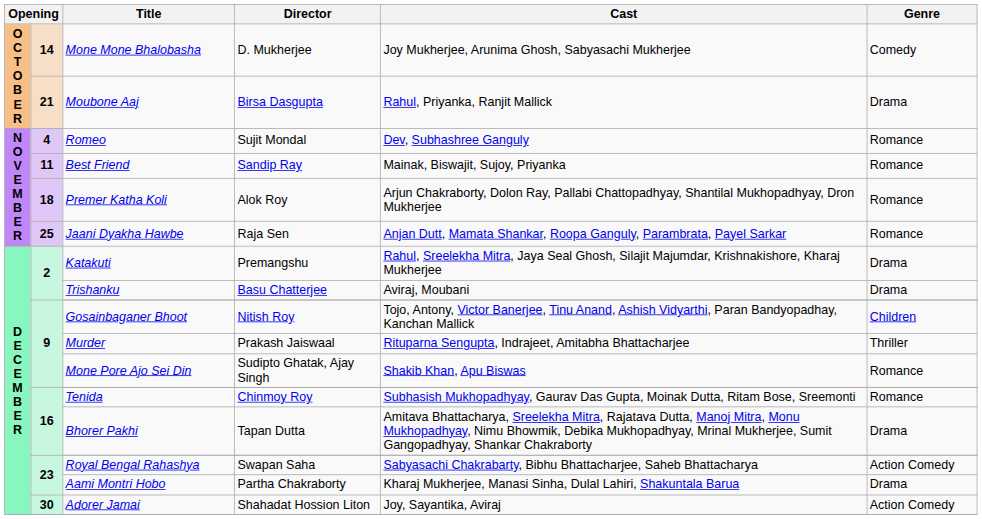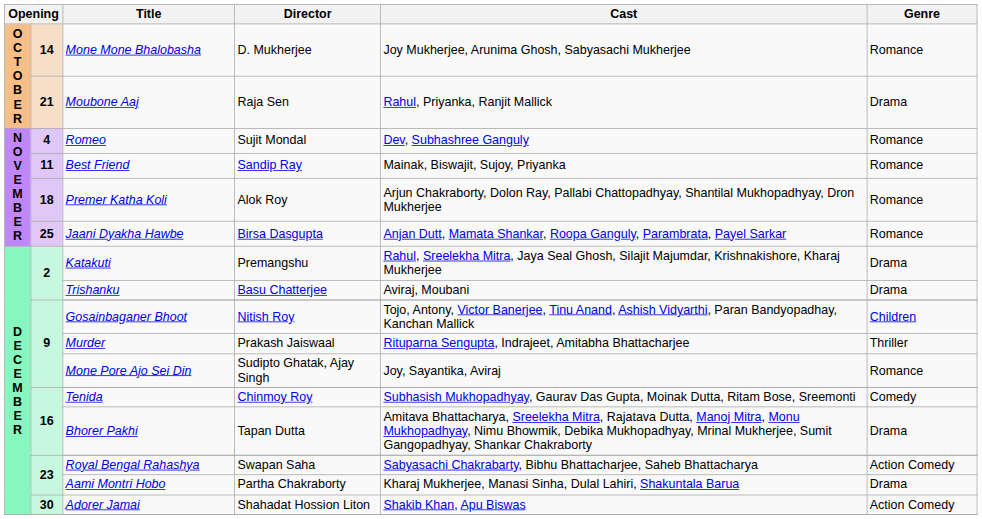 <table class="wikitable sortable">
 <tr>
 <th colspan="2" style="width:6%;">Opening</th>
 <th>Title</th>
 <th style="width:15%;">Director</th>
 <th style="width:50%;">Cast</th>
 <th><strong>Genre</strong></th>
 </tr>
 <tr>
 <th rowspan="2" style="text-align:center; background:#f7bf87">O<br>C<br>T<br>O<br>B<br>E<br>R</th>
 <td rowspan="1" style="text-align:center; background:#f7dfc7"><strong>14</strong></td>
 <td><em><a href='#'>Mone Mone Bhalobasha</a></em></td>
 <td>D. Mukherjee</td>
 <td>Joy Mukherjee, Arunima Ghosh, Sabyasachi Mukherjee</td>
-<td>Comedy</td>
+<td>Romance</td>
 </tr>
 <tr>
 <td rowspan="1" style="text-align:center; background:#f7dfc7"><strong>21</strong></td>
 <td><em><a href='#'>Moubone Aaj</a></em></td>
-<td><a href='#'>Birsa Dasgupta</a></td>
+<td>Raja Sen</td>
 <td><a href='#'>Rahul</a>, Priyanka, Ranjit Mallick</td>
 <td>Drama</td>
 </tr>
 <tr>
 <th rowspan="4" style="text-align:center; background:#bf87f7">N<br>O<br>V<br>E<br>M<br>B<br>E<br>R</th>
 <td rowspan="1" style="text-align:center; background:#dfc7f7"><strong>4</strong></td>
 <td><em><a href='#'>Romeo</a></em></td>
 <td>Sujit Mondal</td>
 <td><a href='#'>Dev</a>, <a href='#'>Subhashree Ganguly</a></td>
 <td>Romance</td>
 </tr>
 <tr>
 <td rowspan="1" style="text-align:center; background:#dfc7f7"><strong>11</strong></td>
 <td><em><a href='#'>Best Friend</a></em></td>
 <td><a href='#'>Sandip Ray</a></td>
 <td>Mainak, Biswajit, Sujoy, Priyanka</td>
 <td>Romance</td>
 </tr>
 <tr>
 <td rowspan="1" style="text-align:center; background:#dfc7f7"><strong>18</strong></td>
 <td><em><a href='#'>Premer Katha Koli</a></em></td>
 <td>Alok Roy</td>
 <td>Arjun Chakraborty, Dolon Ray, Pallabi Chattopadhyay, Shantilal Mukhopadhyay, Dron Mukherjee</td>
 <td>Romance</td>
 </tr>
 <tr>
 <td rowspan="1" style="text-align:center; background:#dfc7f7"><strong>25</strong></td>
 <td><em><a href='#'>Jaani Dyakha Hawbe</a></em></td>
-<td>Raja Sen</td>
+<td><a href='#'>Birsa Dasgupta</a></td>
 <td><a href='#'>Anjan Dutt</a>, <a href='#'>Mamata Shankar</a>, <a href='#'>Roopa Ganguly</a>, <a href='#'>Parambrata</a>, <a href='#'>Payel Sarkar</a></td>
 <td>Romance</td>
 </tr>
 <tr>
 <th rowspan="13" style="text-align:center; background:#87f7bf">D<br>E<br>C<br>E<br>M<br>B<br>E<br>R</th>
 <td rowspan="2" style="text-align:center; background:#c7f7df"><strong>2</strong></td>
 <td><em><a href='#'>Katakuti</a></em></td>
 <td>Premangshu</td>
 <td><a href='#'>Rahul</a>, <a href='#'>Sreelekha Mitra</a>, Jaya Seal Ghosh, Silajit Majumdar, Krishnakishore, Kharaj Mukherjee</td>
 <td>Drama</td>
 </tr>
 <tr>
 <td><em><a href='#'>Trishanku</a></em></td>
 <td><a href='#'>Basu Chatterjee</a></td>
 <td>Aviraj, Moubani</td>
 <td>Drama</td>
 </tr>
 <tr>
 <td rowspan="4" style="text-align:center; background:#c7f7df"><strong>9</strong></td>
 </tr>
 <tr>
 <td><em><a href='#'>Gosainbaganer Bhoot</a></em></td>
 <td><a href='#'>Nitish Roy</a></td>
 <td>Tojo, Antony, <a href='#'>Victor Banerjee</a>, <a href='#'>Tinu Anand</a>, <a href='#'>Ashish Vidyarthi</a>, Paran Bandyopadhay, Kanchan Mallick</td>
 <td><a href='#'>Children</a></td>
 </tr>
 <tr>
 <td><em><a href='#'>Murder</a></em></td>
 <td>Prakash Jaiswaal</td>
 <td><a href='#'>Rituparna Sengupta</a>, Indrajeet, Amitabha Bhattacharjee</td>
 <td>Thriller</td>
 </tr>
 <tr>
 <td><em><a href='#'>Mone Pore Ajo Sei Din</a></em></td>
 <td>Sudipto Ghatak, Ajay Singh</td>
-<td><a href='#'>Shakib Khan</a>, <a href='#'>Apu Biswas</a></td>
+<td>Joy, Sayantika, Aviraj</td>
 <td>Romance</td>
 </tr>
 <tr>
 <td rowspan="3" style="text-align:center; background:#c7f7df"><strong>16</strong></td>
 </tr>
 <tr>
 <td><em><a href='#'>Tenida</a></em></td>
 <td><a href='#'>Chinmoy Roy</a></td>
 <td><a href='#'>Subhasish Mukhopadhyay</a>, Gaurav Das Gupta, Moinak Dutta, Ritam Bose, Sreemonti</td>
-<td>Romance</td>
+<td>Comedy</td>
 </tr>
 <tr>
 <td><em><a href='#'>Bhorer Pakhi</a></em></td>
 <td>Tapan Dutta</td>
 <td>Amitava Bhattacharya, <a href='#'>Sreelekha Mitra</a>, Rajatava Dutta, <a href='#'>Manoj Mitra</a>, <a href='#'>Monu Mukhopadhyay</a>, Nimu Bhowmik, Debika Mukhopadhyay, Mrinal Mukherjee, Sumit Gangopadhyay, Shankar Chakraborty</td>
 <td>Drama</td>
 </tr>
 <tr>
 <td rowspan="3" style="text-align:center; background:#c7f7df"><strong>23</strong></td>
 </tr>
 <tr>
 <td><em><a href='#'>Royal Bengal Rahashya</a></em></td>
 <td>Swapan Saha</td>
 <td><a href='#'>Sabyasachi Chakrabarty</a>, Bibhu Bhattacharjee, Saheb Bhattacharya</td>
 <td>Action Comedy</td>
 </tr>
 <tr>
 <td><em><a href='#'>Aami Montri Hobo</a></em></td>
 <td>Partha Chakraborty</td>
 <td>Kharaj Mukherjee, Manasi Sinha, Dulal Lahiri, <a href='#'>Shakuntala Barua</a></td>
 <td>Drama</td>
 </tr>
 <tr>
 <td rowspan="1" style="text-align:center; background:#c7f7df"><strong>30</strong></td>
 <td><em><a href='#'>Adorer Jamai</a></em></td>
 <td>Shahadat Hossion Liton</td>
-<td>Joy, Sayantika, Aviraj</td>
+<td><a href='#'>Shakib Khan</a>, <a href='#'>Apu Biswas</a></td>
 <td>Action Comedy</td>
 </tr>
 <tr>
 </tr>
 </table>
